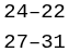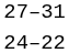 <table style="text-align:center">
 <tr>
 <th width=200></th>
 <th width=100></th>
 <th width=200></th>
 </tr>
 <tr>
+<td align=right></td>
+<td>27–31</td>
+<td align=left><strong></strong></td>
+</tr>
+<tr>
 <td align=right><strong></strong></td>
 <td>24–22</td>
 <td align=left></td>
 </tr>
-<tr>
-<td align=right></td>
-<td>27–31</td>
-<td align=left><strong></strong></td>
-</tr>
 </table>
